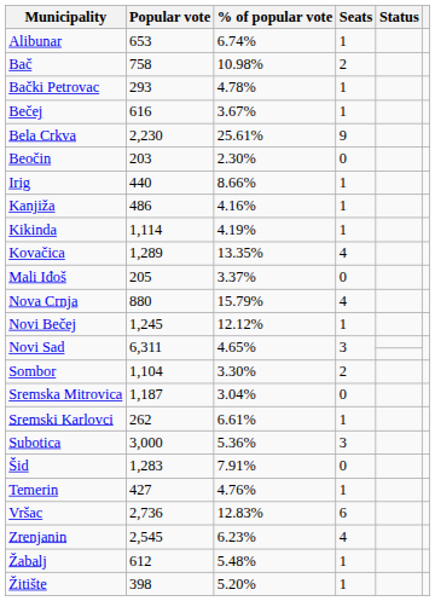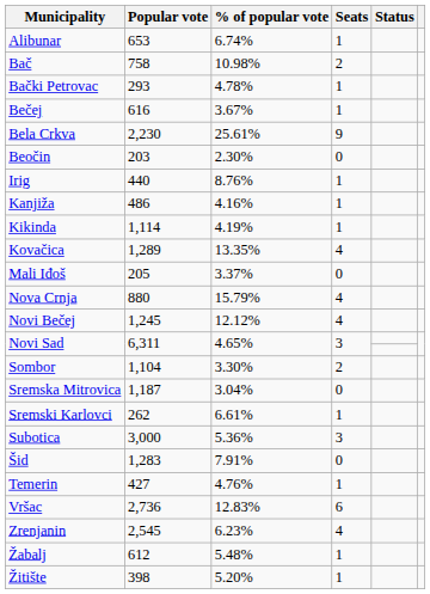 <table class="wikitable">
 <tr>
 <th>Municipality</th>
 <th>Popular vote</th>
 <th>% of popular vote</th>
 <th>Seats</th>
 <th>Status</th>
 <th></th>
 </tr>
 <tr>
 <td><a href='#'>Alibunar</a></td>
 <td>653</td>
 <td>6.74%</td>
 <td>1</td>
 <td></td>
 <td></td>
 </tr>
 <tr>
 <td><a href='#'>Bač</a></td>
 <td>758</td>
 <td>10.98%</td>
 <td>2</td>
 <td></td>
 <td></td>
 </tr>
 <tr>
 <td><a href='#'>Bački Petrovac</a></td>
 <td>293</td>
 <td>4.78%</td>
 <td>1</td>
 <td></td>
 <td></td>
 </tr>
 <tr>
 <td><a href='#'>Bečej</a></td>
 <td>616</td>
 <td>3.67%</td>
 <td>1</td>
 <td></td>
 <td></td>
 </tr>
 <tr>
 <td><a href='#'>Bela Crkva</a></td>
 <td>2,230</td>
 <td>25.61%</td>
 <td>9</td>
 <td></td>
 <td></td>
 </tr>
 <tr>
 <td><a href='#'>Beočin</a></td>
 <td>203</td>
 <td>2.30%</td>
 <td>0</td>
 <td></td>
 <td></td>
 </tr>
 <tr>
 <td><a href='#'>Irig</a></td>
 <td>440</td>
-<td>8.66%</td>
+<td>8.76%</td>
 <td>1</td>
 <td></td>
 <td></td>
 </tr>
 <tr>
 <td><a href='#'>Kanjiža</a></td>
 <td>486</td>
 <td>4.16%</td>
 <td>1</td>
 <td></td>
 <td></td>
 </tr>
 <tr>
 <td><a href='#'>Kikinda</a></td>
 <td>1,114</td>
 <td>4.19%</td>
 <td>1</td>
 <td></td>
 <td></td>
 </tr>
 <tr>
 <td><a href='#'>Kovačica</a></td>
 <td>1,289</td>
 <td>13.35%</td>
 <td>4</td>
 <td></td>
 <td></td>
 </tr>
 <tr>
 <td><a href='#'>Mali Iđoš</a></td>
 <td>205</td>
 <td>3.37%</td>
 <td>0</td>
 <td></td>
 <td></td>
 </tr>
 <tr>
 <td><a href='#'>Nova Crnja</a></td>
 <td>880</td>
 <td>15.79%</td>
 <td>4</td>
 <td></td>
 <td></td>
 </tr>
 <tr>
 <td><a href='#'>Novi Bečej</a></td>
 <td>1,245</td>
 <td>12.12%</td>
-<td>1</td>
+<td>4</td>
 <td></td>
 <td></td>
 </tr>
 <tr>
 <td rowspan="2"><a href='#'>Novi Sad</a></td>
 <td rowspan="2">6,311</td>
 <td rowspan="2">4.65%</td>
 <td rowspan="2">3</td>
 <td></td>
 <td rowspan="2"></td>
 </tr>
 <tr>
 <td></td>
 </tr>
 <tr>
 <td><a href='#'>Sombor</a></td>
 <td>1,104</td>
 <td>3.30%</td>
 <td>2</td>
 <td></td>
 <td></td>
 </tr>
 <tr>
 <td><a href='#'>Sremska Mitrovica</a></td>
 <td>1,187</td>
 <td>3.04%</td>
 <td>0</td>
 <td></td>
 <td></td>
 </tr>
 <tr>
 <td><a href='#'>Sremski Karlovci</a></td>
 <td>262</td>
 <td>6.61%</td>
 <td>1</td>
 <td></td>
 <td></td>
 </tr>
 <tr>
 <td><a href='#'>Subotica</a></td>
 <td>3,000</td>
 <td>5.36%</td>
 <td>3</td>
 <td></td>
 <td></td>
 </tr>
 <tr>
 <td><a href='#'>Šid</a></td>
 <td>1,283</td>
 <td>7.91%</td>
 <td>0</td>
 <td></td>
 <td></td>
 </tr>
 <tr>
 <td><a href='#'>Temerin</a></td>
 <td>427</td>
 <td>4.76%</td>
 <td>1</td>
 <td></td>
 <td></td>
 </tr>
 <tr>
 <td><a href='#'>Vršac</a></td>
 <td>2,736</td>
 <td>12.83%</td>
 <td>6</td>
 <td></td>
 <td></td>
 </tr>
 <tr>
 <td><a href='#'>Zrenjanin</a></td>
 <td>2,545</td>
 <td>6.23%</td>
 <td>4</td>
 <td></td>
 <td></td>
 </tr>
 <tr>
 <td><a href='#'>Žabalj</a></td>
 <td>612</td>
 <td>5.48%</td>
 <td>1</td>
 <td></td>
 <td></td>
 </tr>
 <tr>
 <td><a href='#'>Žitište</a></td>
 <td>398</td>
 <td>5.20%</td>
 <td>1</td>
 <td></td>
 <td></td>
 </tr>
 </table>
